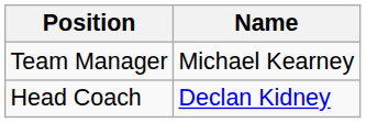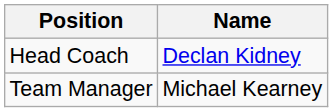 <table class="wikitable">
 <tr>
 <th>Position</th>
 <th>Name</th>
 </tr>
 <tr>
+<td>Head Coach</td>
+<td><a href='#'>Declan Kidney</a></td>
+</tr>
+<tr>
 <td>Team Manager</td>
 <td>Michael Kearney</td>
 </tr>
-<tr>
-<td>Head Coach</td>
-<td><a href='#'>Declan Kidney</a></td>
-</tr>
 </table>
